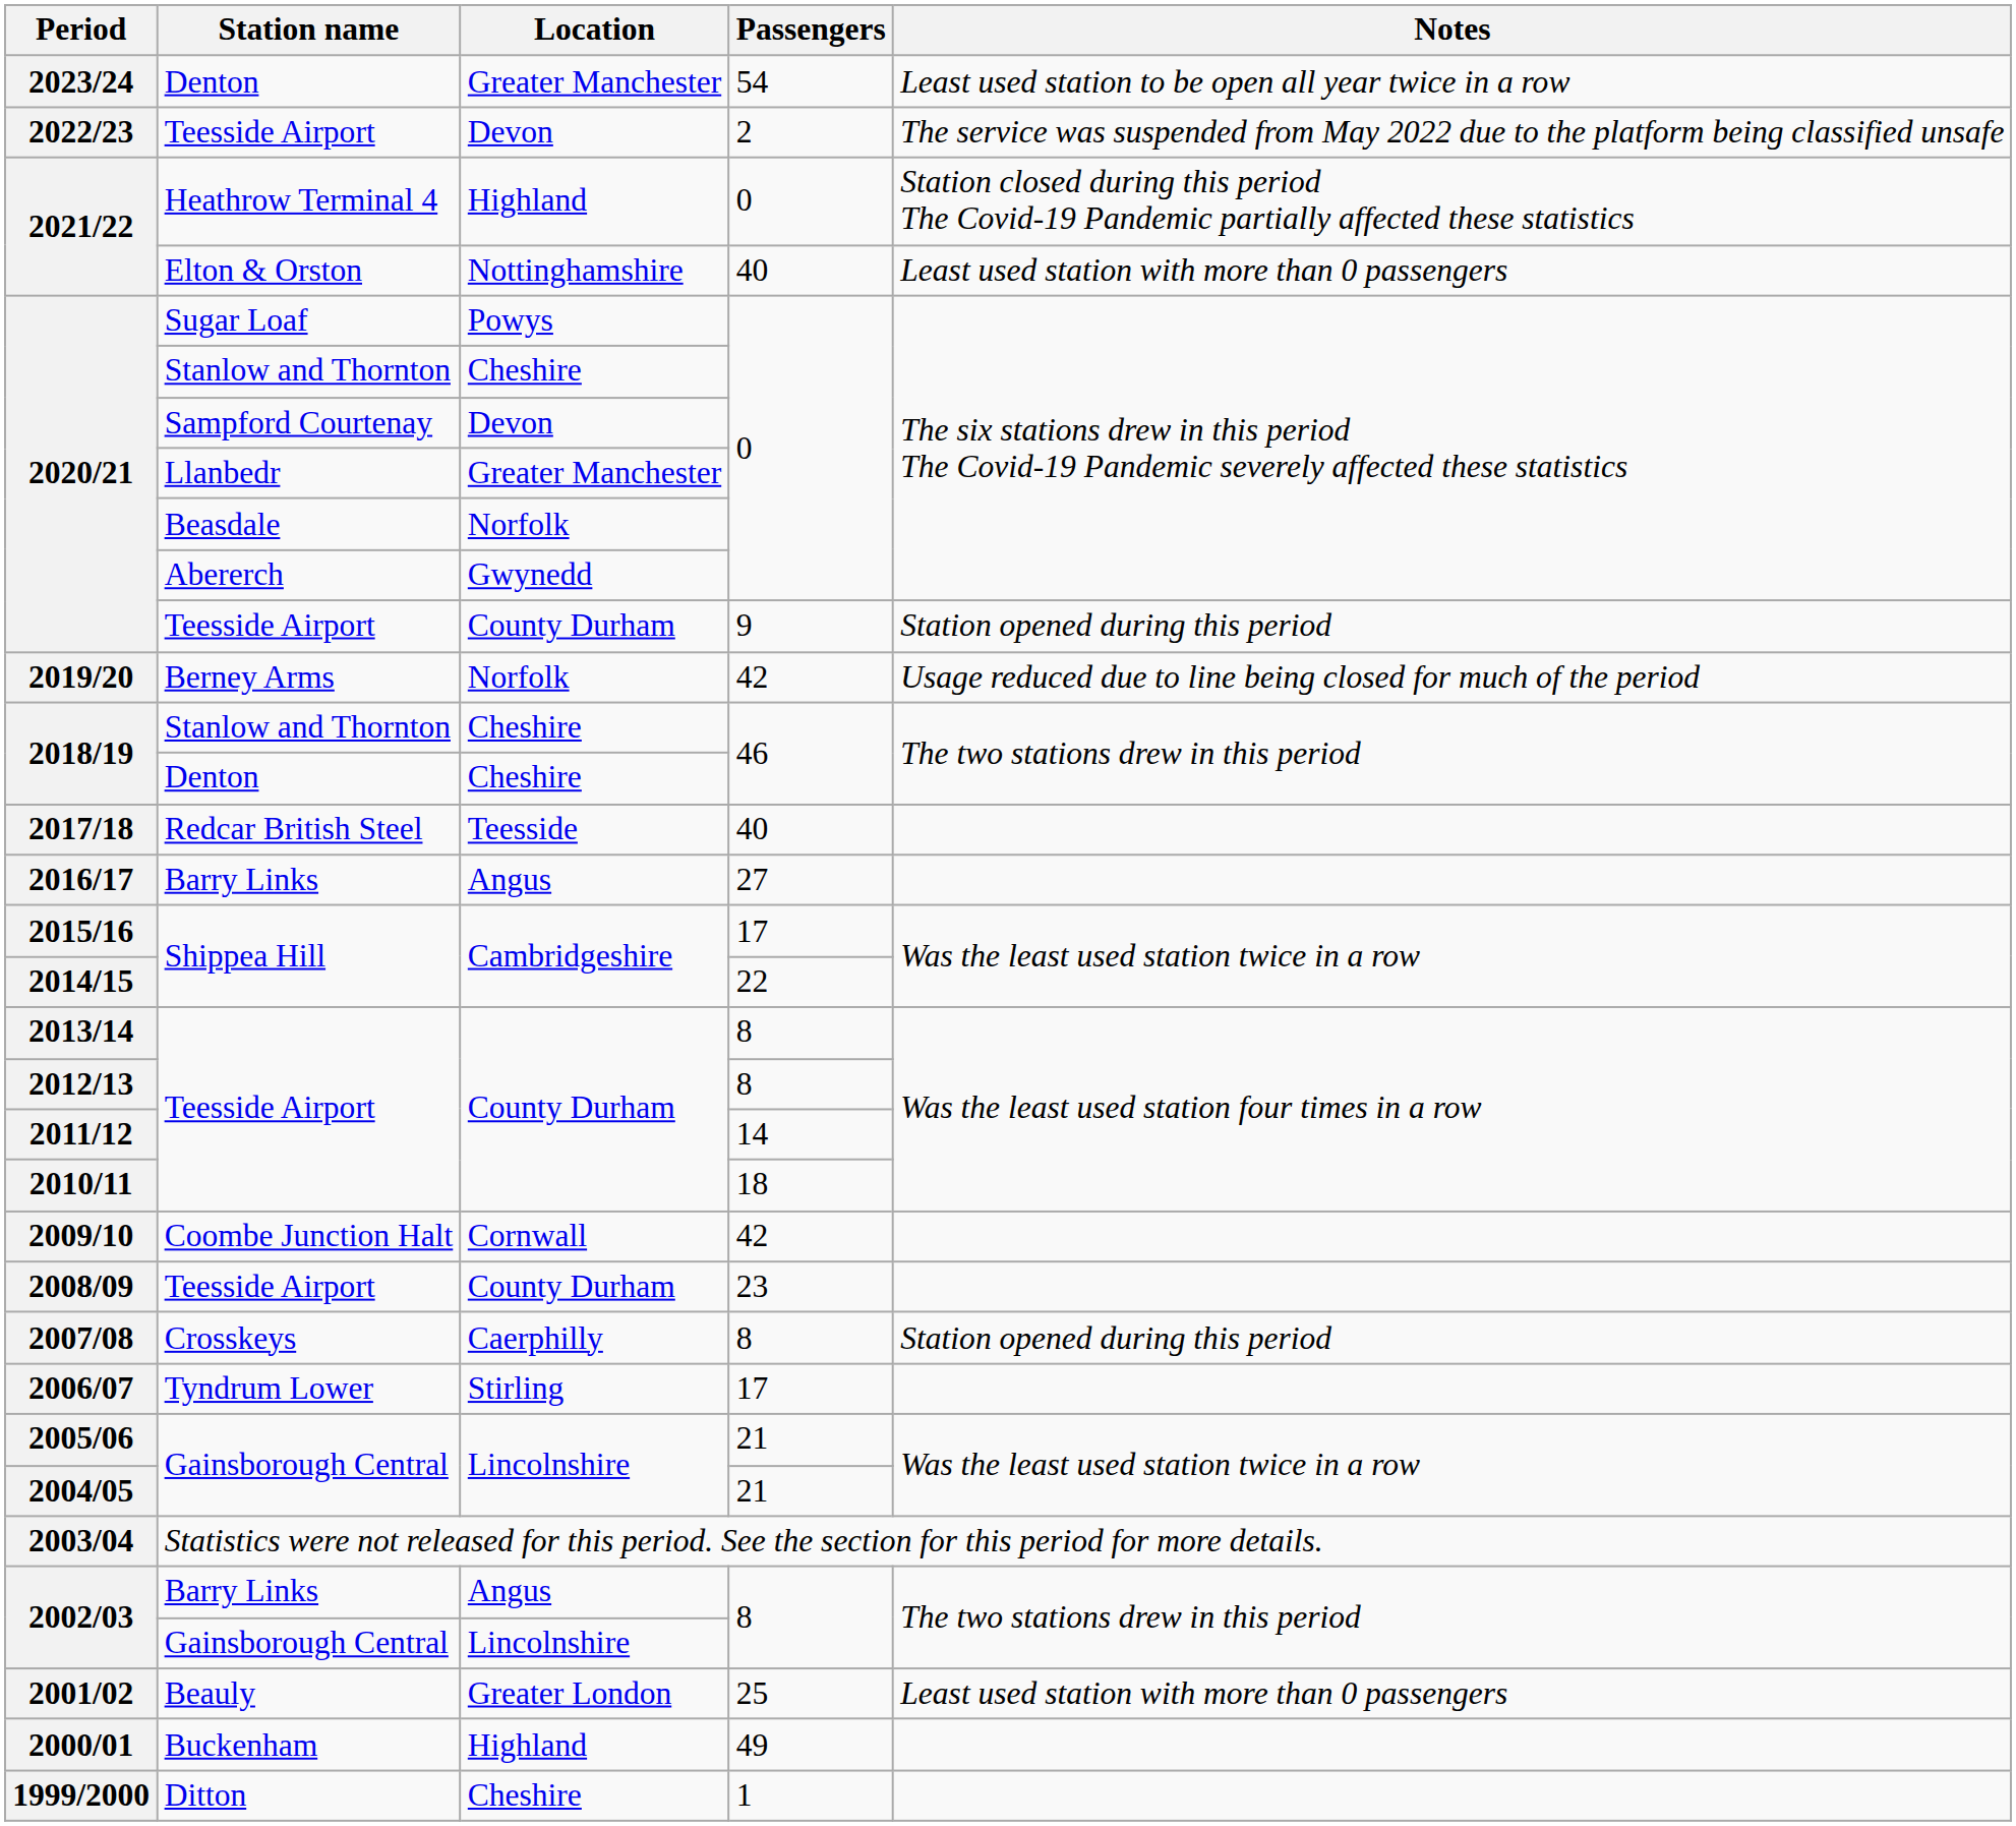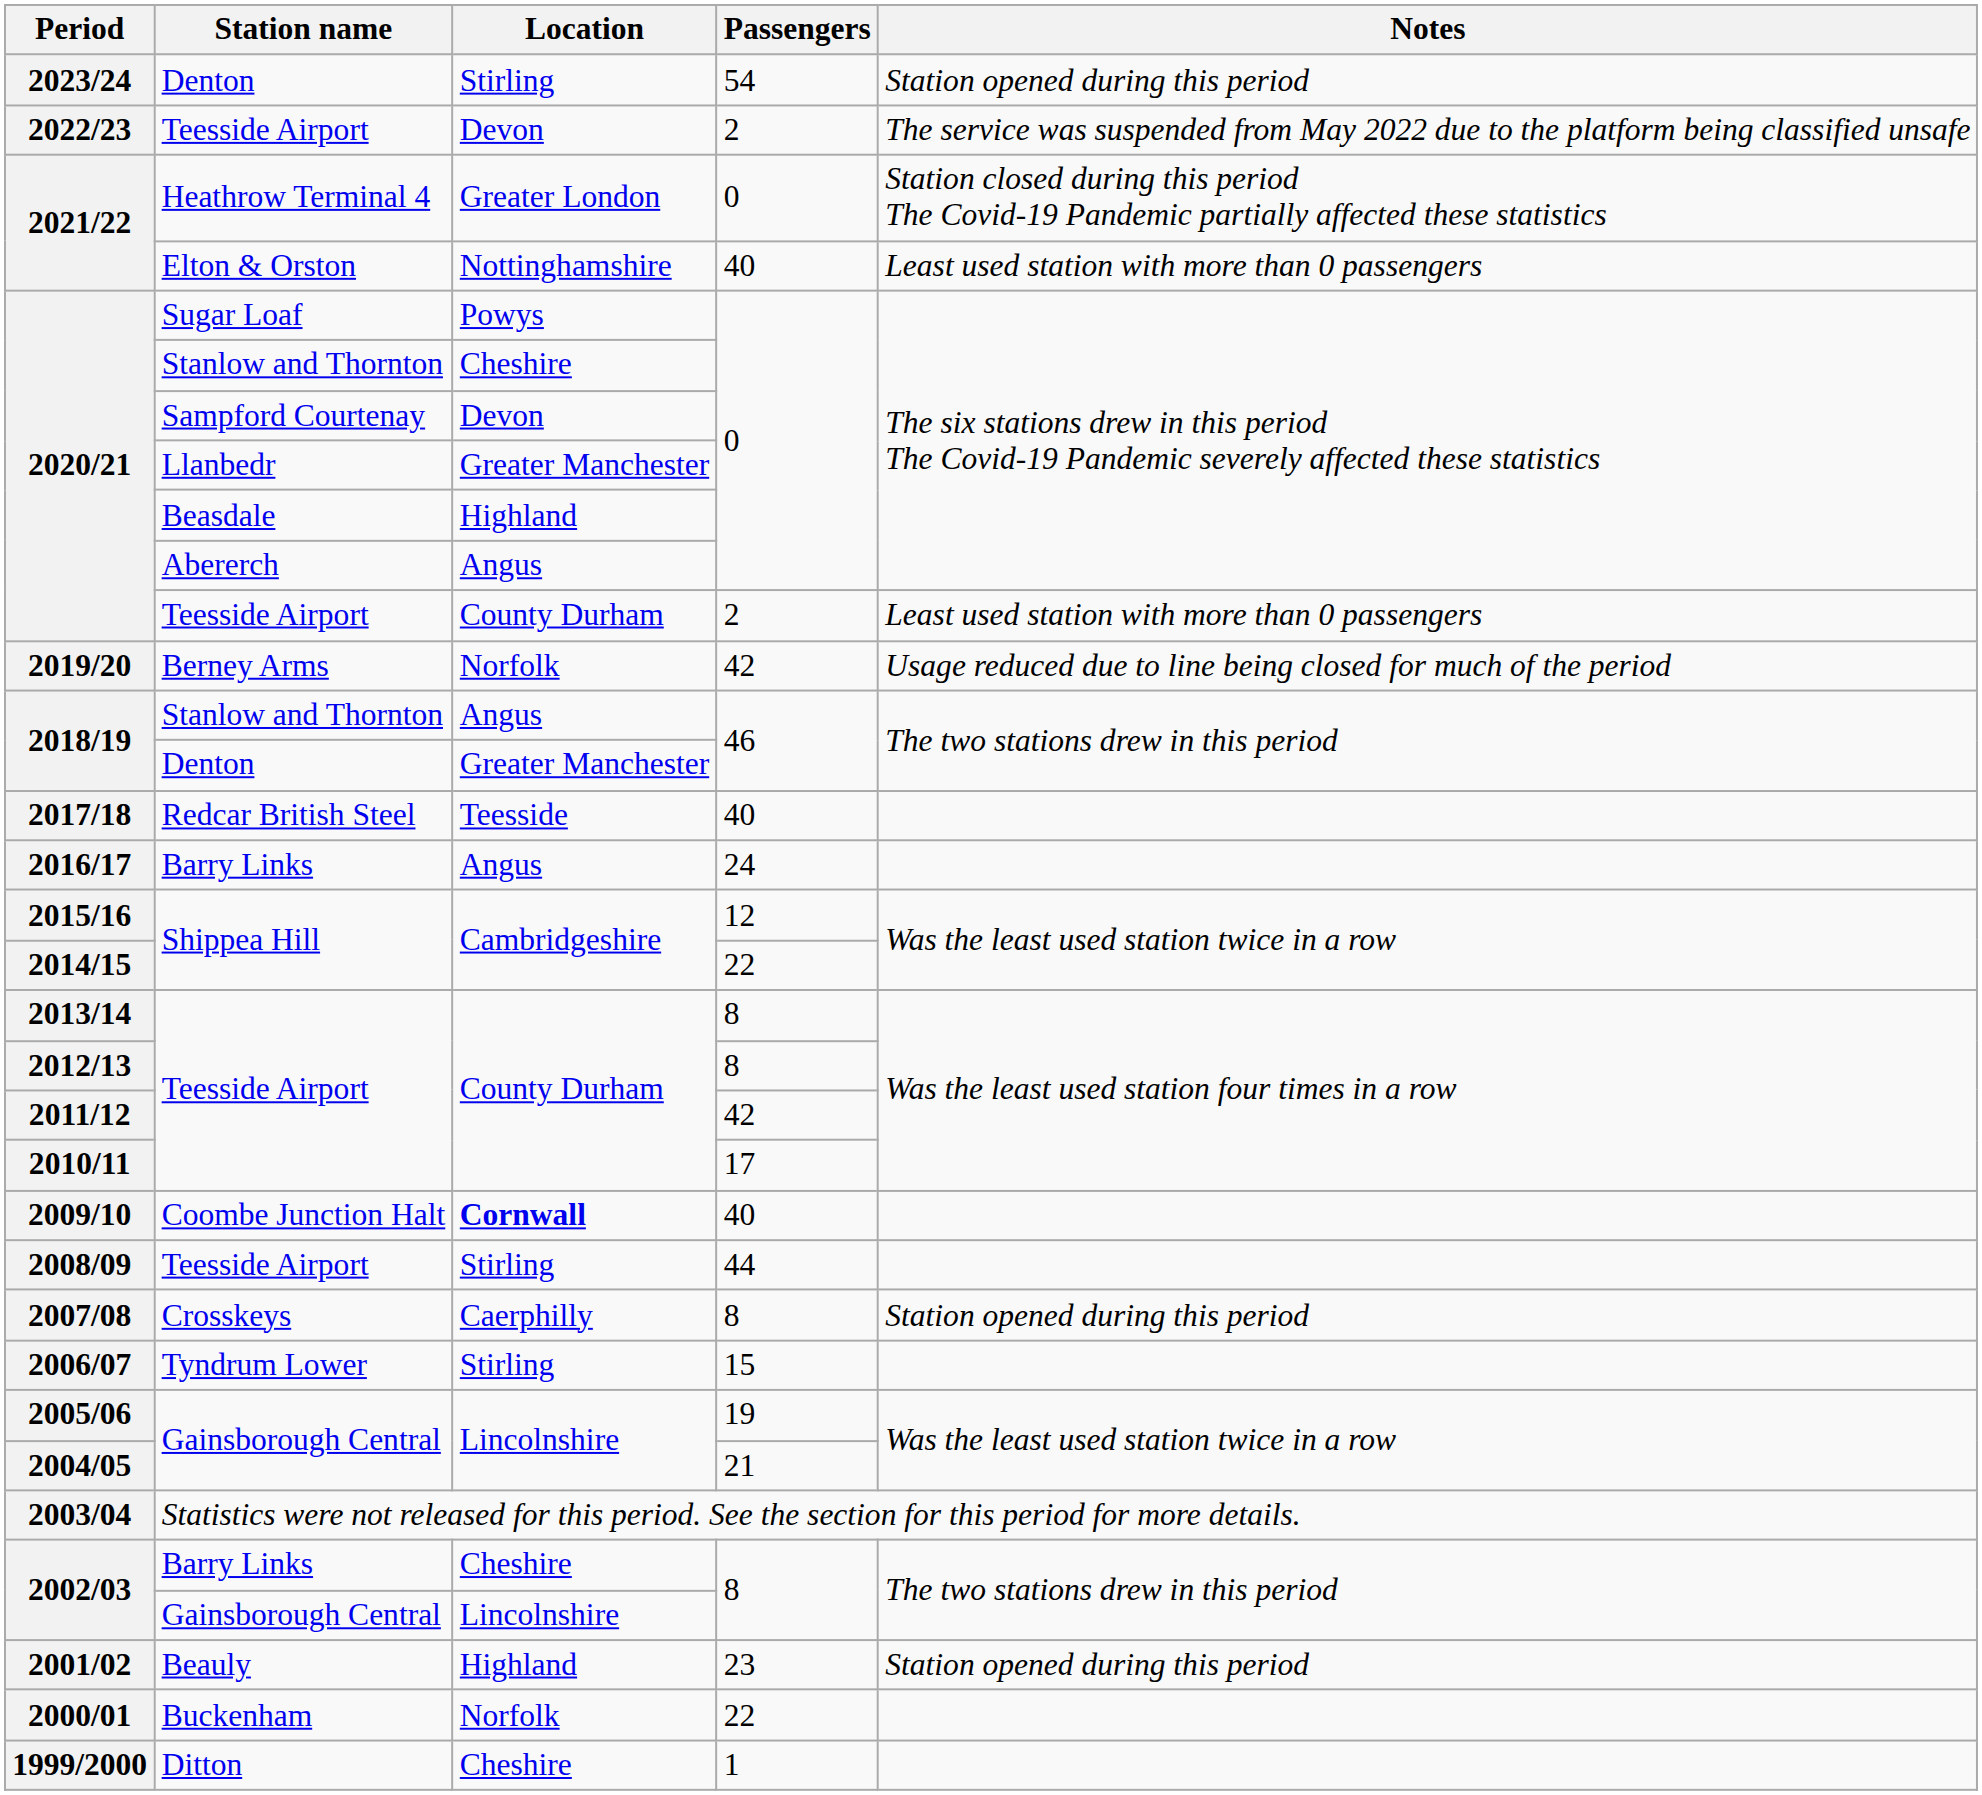 <table class="wikitable sortable">
 <tr>
 <th>Period</th>
 <th>Station name</th>
 <th>Location</th>
 <th>Passengers</th>
 <th>Notes</th>
 </tr>
 <tr>
 <th>2023/24</th>
 <td><a href='#'>Denton</a></td>
-<td><a href='#'>Greater Manchester</a></td>
+<td><a href='#'>Stirling</a></td>
 <td>54</td>
-<td><em>Least used station to be open all year twice in a row</em></td>
+<td><em>Station opened during this period</em></td>
 </tr>
 <tr>
 <th>2022/23</th>
 <td><a href='#'>Teesside Airport</a></td>
 <td><a href='#'>Devon</a></td>
 <td>2</td>
 <td><em>The service was suspended from May 2022 due to the platform being classified unsafe</em></td>
 </tr>
 <tr>
 <th rowspan="2">2021/22</th>
 <td><a href='#'>Heathrow Terminal 4</a></td>
-<td><a href='#'>Highland</a></td>
+<td><a href='#'>Greater London</a></td>
 <td>0</td>
 <td><em>Station closed during this period</em><br><em>The Covid-19 Pandemic partially affected these statistics</em></td>
 </tr>
 <tr>
 <td><a href='#'>Elton & Orston</a></td>
 <td><a href='#'>Nottinghamshire</a></td>
 <td>40</td>
 <td><em>Least used station with more than 0 passengers</em></td>
 </tr>
 <tr>
 <th rowspan="7">2020/21</th>
 <td><a href='#'>Sugar Loaf</a></td>
 <td><a href='#'>Powys</a></td>
 <td rowspan="6">0</td>
 <td rowspan="6"><em>The six stations drew in this period</em><br><em>The Covid-19 Pandemic severely affected these statistics</em></td>
 </tr>
 <tr>
 <td><a href='#'>Stanlow and Thornton</a></td>
 <td><a href='#'>Cheshire</a></td>
 </tr>
 <tr>
 <td><a href='#'>Sampford Courtenay</a></td>
 <td><a href='#'>Devon</a></td>
 </tr>
 <tr>
 <td><a href='#'>Llanbedr</a></td>
 <td><a href='#'>Greater Manchester</a></td>
 </tr>
 <tr>
 <td><a href='#'>Beasdale</a></td>
-<td><a href='#'>Norfolk</a></td>
+<td><a href='#'>Highland</a></td>
 </tr>
 <tr>
 <td><a href='#'>Abererch</a></td>
-<td><a href='#'>Gwynedd</a></td>
+<td><a href='#'>Angus</a></td>
 </tr>
 <tr>
 <td><a href='#'>Teesside Airport</a></td>
 <td><a href='#'>County Durham</a></td>
-<td>9</td>
-<td><em>Station opened during this period</em></td>
+<td>2</td>
+<td><em>Least used station with more than 0 passengers</em></td>
 </tr>
 <tr>
 <th>2019/20</th>
 <td><a href='#'>Berney Arms</a></td>
 <td><a href='#'>Norfolk</a></td>
 <td>42</td>
 <td><em>Usage reduced due to line being closed for much of the period</em></td>
 </tr>
 <tr>
 <th rowspan="2">2018/19</th>
 <td><a href='#'>Stanlow and Thornton</a></td>
-<td><a href='#'>Cheshire</a></td>
+<td><a href='#'>Angus</a></td>
 <td rowspan="2">46</td>
 <td rowspan="2"><em>The two stations drew in this period</em></td>
 </tr>
 <tr>
 <td><a href='#'>Denton</a></td>
-<td><a href='#'>Cheshire</a></td>
+<td><a href='#'>Greater Manchester</a></td>
 </tr>
 <tr>
 <th>2017/18</th>
 <td><a href='#'>Redcar British Steel</a></td>
 <td><a href='#'>Teesside</a></td>
 <td>40</td>
 <td></td>
 </tr>
 <tr>
 <th>2016/17</th>
 <td><a href='#'>Barry Links</a></td>
 <td><a href='#'>Angus</a></td>
-<td>27</td>
+<td>24</td>
 <td></td>
 </tr>
 <tr>
 <th>2015/16</th>
 <td rowspan="2"><a href='#'>Shippea Hill</a></td>
 <td rowspan="2"><a href='#'>Cambridgeshire</a></td>
-<td>17</td>
+<td>12</td>
 <td rowspan="2"><em>Was the least used station twice in a row</em></td>
 </tr>
 <tr>
 <th>2014/15</th>
 <td>22</td>
 </tr>
 <tr>
 <th>2013/14</th>
 <td rowspan="4"><a href='#'>Teesside Airport</a></td>
 <td rowspan="4"><a href='#'>County Durham</a></td>
 <td>8</td>
 <td rowspan="4"><em>Was the least used station four times in a row</em></td>
 </tr>
 <tr>
 <th>2012/13</th>
 <td>8</td>
 </tr>
 <tr>
 <th>2011/12</th>
-<td>14</td>
+<td>42</td>
 </tr>
 <tr>
 <th>2010/11</th>
-<td>18</td>
+<td>17</td>
 </tr>
 <tr>
 <th>2009/10</th>
 <td><a href='#'>Coombe Junction Halt</a></td>
-<td><a href='#'>Cornwall</a></td>
-<td>42</td>
+<td><strong><a href='#'>Cornwall</a></strong></td>
+<td>40</td>
 <td></td>
 </tr>
 <tr>
 <th>2008/09</th>
 <td><a href='#'>Teesside Airport</a></td>
-<td><a href='#'>County Durham</a></td>
-<td>23</td>
+<td><a href='#'>Stirling</a></td>
+<td>44</td>
 <td></td>
 </tr>
 <tr>
 <th>2007/08</th>
 <td><a href='#'>Crosskeys</a></td>
 <td><a href='#'>Caerphilly</a></td>
 <td>8</td>
 <td><em>Station opened during this period</em></td>
 </tr>
 <tr>
 <th>2006/07</th>
 <td><a href='#'>Tyndrum Lower</a></td>
 <td><a href='#'>Stirling</a></td>
-<td>17</td>
+<td>15</td>
 <td></td>
 </tr>
 <tr>
 <th>2005/06</th>
 <td rowspan="2"><a href='#'>Gainsborough Central</a></td>
 <td rowspan="2"><a href='#'>Lincolnshire</a></td>
-<td>21</td>
+<td>19</td>
 <td rowspan="2"><em>Was the least used station twice in a row</em></td>
 </tr>
 <tr>
 <th>2004/05</th>
 <td>21</td>
 </tr>
 <tr>
 <th>2003/04</th>
 <td colspan="4"><em>Statistics were not released for this period. See the section for this period for more details.</em></td>
 </tr>
 <tr>
 <th rowspan="2">2002/03</th>
 <td><a href='#'>Barry Links</a></td>
-<td><a href='#'>Angus</a></td>
+<td><a href='#'>Cheshire</a></td>
 <td rowspan="2">8</td>
 <td rowspan="2"><em>The two stations drew in this period</em></td>
 </tr>
 <tr>
 <td><a href='#'>Gainsborough Central</a></td>
 <td><a href='#'>Lincolnshire</a></td>
 </tr>
 <tr>
 <th>2001/02</th>
 <td><a href='#'>Beauly</a></td>
-<td><a href='#'>Greater London</a></td>
-<td>25</td>
-<td><em>Least used station with more than 0 passengers</em></td>
+<td><a href='#'>Highland</a></td>
+<td>23</td>
+<td><em>Station opened during this period</em></td>
 </tr>
 <tr>
 <th>2000/01</th>
 <td><a href='#'>Buckenham</a></td>
-<td><a href='#'>Highland</a></td>
-<td>49</td>
+<td><a href='#'>Norfolk</a></td>
+<td>22</td>
 <td></td>
 </tr>
 <tr>
 <th>1999/2000</th>
 <td><a href='#'>Ditton</a></td>
 <td><a href='#'>Cheshire</a></td>
 <td>1</td>
 <td></td>
 </tr>
 </table>
